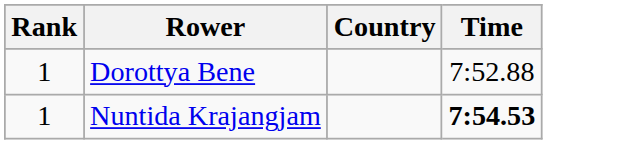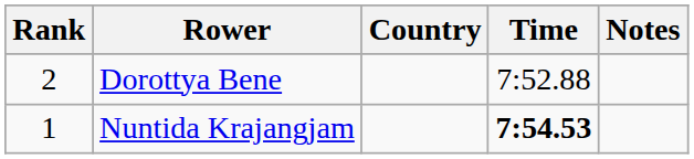 <table class="wikitable" style="text-align:center">
 <tr>
 <th>Rank</th>
 <th>Rower</th>
 <th>Country</th>
 <th>Time</th>
+<th>Notes</th>
 </tr>
 <tr>
-<td>1</td>
+<td>2</td>
 <td align="left"><a href='#'>Dorottya Bene</a></td>
 <td align="left"></td>
 <td>7:52.88</td>
+<td></td>
 </tr>
 <tr>
 <td>1</td>
 <td align="left"><a href='#'>Nuntida Krajangjam</a></td>
 <td align="left"></td>
 <td><strong>7:54.53</strong></td>
+<td></td>
 </tr>
 </table>
